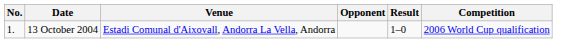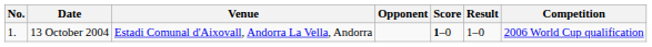 <table class="wikitable">
 <tr>
 <th>No.</th>
 <th>Date</th>
 <th>Venue</th>
 <th>Opponent</th>
+<th>Score</th>
 <th>Result</th>
 <th>Competition</th>
 </tr>
 <tr>
 <td>1.</td>
 <td>13 October 2004</td>
 <td><a href='#'>Estadi Comunal d'Aixovall</a>, <a href='#'>Andorra La Vella</a>, Andorra</td>
 <td></td>
+<td><strong>1</strong>–0</td>
 <td>1–0</td>
 <td><a href='#'>2006 World Cup qualification</a></td>
 </tr>
 </table>
